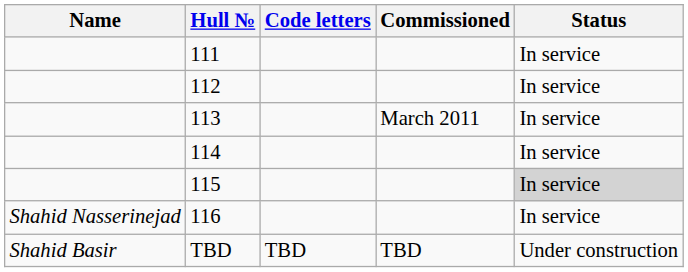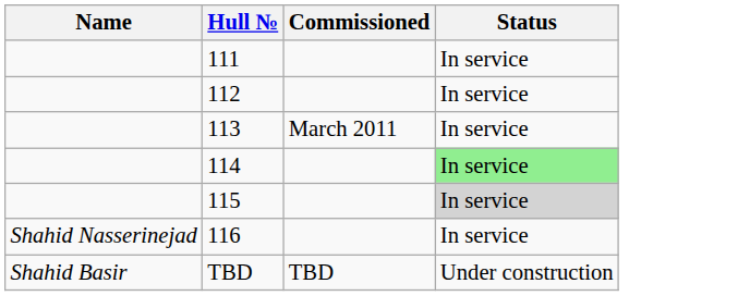 <table class="wikitable">
 <tr>
 <th>Name</th>
 <th><a href='#'>Hull №</a></th>
-<th><a href='#'>Code letters</a></th>
 <th>Commissioned</th>
 <th>Status</th>
 </tr>
 <tr>
 <td></td>
 <td>111</td>
 <td></td>
-<td></td>
 <td>In service</td>
 </tr>
 <tr>
 <td></td>
 <td>112</td>
 <td></td>
-<td></td>
 <td>In service</td>
 </tr>
 <tr>
 <td></td>
 <td>113</td>
-<td></td>
 <td>March 2011</td>
 <td>In service</td>
 </tr>
 <tr>
 <td></td>
 <td>114</td>
 <td></td>
-<td></td>
-<td>In service</td>
+<td style="background: lightgreen;">In service</td>
 </tr>
 <tr>
 <td></td>
 <td>115</td>
-<td></td>
 <td></td>
 <td style="background: lightgrey;">In service</td>
 </tr>
 <tr>
 <td><em>Shahid Nasserinejad</em></td>
 <td>116</td>
 <td></td>
-<td></td>
 <td>In service</td>
 </tr>
 <tr>
 <td><em>Shahid Basir</em></td>
 <td>TBD</td>
 <td>TBD</td>
-<td>TBD</td>
 <td>Under construction</td>
 </tr>
 </table>
